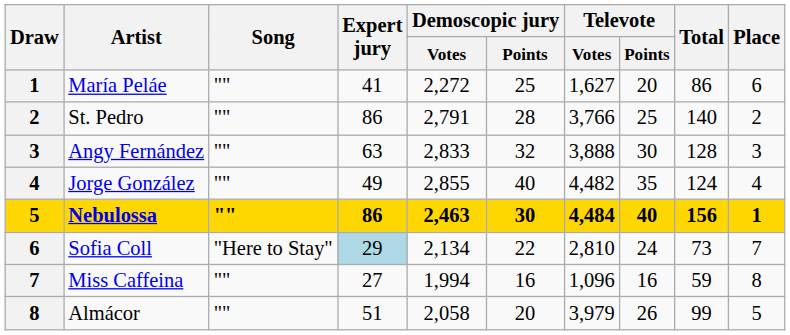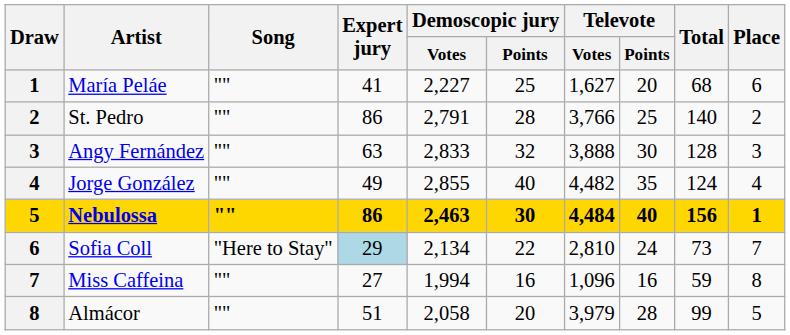 <table class="sortable wikitable plainrowheaders" style="margin: 1em auto 1em auto; text-align:center;">
 <tr>
 <th rowspan="2">Draw</th>
 <th rowspan="2">Artist</th>
 <th rowspan="2">Song</th>
 <th rowspan="2">Expert<br>jury</th>
 <th colspan="2">Demoscopic jury</th>
 <th colspan="2">Televote</th>
 <th rowspan="2">Total</th>
 <th rowspan="2">Place</th>
 </tr>
 <tr>
 <th><small>Votes</small></th>
 <th><small>Points</small></th>
 <th><small>Votes</small></th>
 <th><small>Points</small></th>
 </tr>
 <tr>
 <th scope="row" style="text-align:center;">1</th>
 <td align="left"><a href='#'>María Peláe</a></td>
 <td align="left">""</td>
 <td>41</td>
-<td>2,272</td>
+<td>2,227</td>
 <td>25</td>
 <td>1,627</td>
 <td>20</td>
-<td>86</td>
+<td>68</td>
 <td>6</td>
 </tr>
 <tr>
 <th scope="row" style="text-align:center;">2</th>
 <td align="left">St. Pedro</td>
 <td align="left">""</td>
 <td>86</td>
 <td>2,791</td>
 <td>28</td>
 <td>3,766</td>
 <td>25</td>
 <td>140</td>
 <td>2</td>
 </tr>
 <tr>
 <th scope="row" style="text-align:center;">3</th>
 <td align="left"><a href='#'>Angy Fernández</a></td>
 <td align="left">""</td>
 <td>63</td>
 <td>2,833</td>
 <td>32</td>
 <td>3,888</td>
 <td>30</td>
 <td>128</td>
 <td>3</td>
 </tr>
 <tr>
 <th scope="row" style="text-align:center;">4</th>
 <td align="left"><a href='#'>Jorge González</a></td>
 <td align="left">""</td>
 <td>49</td>
 <td>2,855</td>
 <td>40</td>
 <td>4,482</td>
 <td>35</td>
 <td>124</td>
 <td>4</td>
 </tr>
 <tr style="font-weight:bold; background:gold;">
 <th scope="row" style="text-align:center; font-weight:bold; background:gold;">5</th>
 <td align="left"><a href='#'>Nebulossa</a></td>
 <td align="left">""</td>
 <td>86</td>
 <td>2,463</td>
 <td>30</td>
 <td>4,484</td>
 <td>40</td>
 <td>156</td>
 <td>1</td>
 </tr>
 <tr>
 <th scope="row" style="text-align:center;">6</th>
 <td align="left"><a href='#'>Sofia Coll</a></td>
 <td align="left">"Here to Stay"</td>
 <td style="background: lightblue;">29</td>
 <td>2,134</td>
 <td>22</td>
 <td>2,810</td>
 <td>24</td>
 <td>73</td>
 <td>7</td>
 </tr>
 <tr>
 <th scope="row" style="text-align:center;">7</th>
 <td align="left"><a href='#'>Miss Caffeina</a></td>
 <td align="left">""</td>
 <td>27</td>
 <td>1,994</td>
 <td>16</td>
 <td>1,096</td>
 <td>16</td>
 <td>59</td>
 <td>8</td>
 </tr>
 <tr>
 <th scope="row" style="text-align:center;">8</th>
 <td align="left">Almácor</td>
 <td align="left">""</td>
 <td>51</td>
 <td>2,058</td>
 <td>20</td>
 <td>3,979</td>
-<td>26</td>
+<td>28</td>
 <td>99</td>
 <td>5</td>
 </tr>
 </table>
